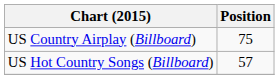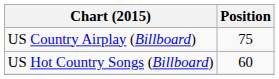 <table class="wikitable sortable">
 <tr>
 <th scope="col">Chart (2015)</th>
 <th scope="col">Position</th>
 </tr>
 <tr>
 <td>US <a href='#'>Country Airplay</a> (<em><a href='#'>Billboard</a></em>)</td>
 <td align="center">75</td>
 </tr>
 <tr>
 <td>US <a href='#'>Hot Country Songs</a> (<em><a href='#'>Billboard</a></em>)</td>
-<td align="center">57</td>
+<td align="center">60</td>
 </tr>
 <tr>
 </tr>
 </table>
